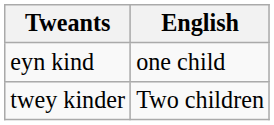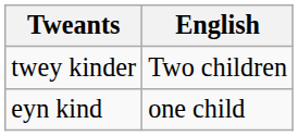 <table class="wikitable">
 <tr>
 <th>Tweants</th>
 <th>English</th>
 </tr>
 <tr>
+<td>twey kinder</td>
+<td>Two children</td>
+</tr>
+<tr>
 <td>eyn kind</td>
 <td>one child</td>
 </tr>
-<tr>
-<td>twey kinder</td>
-<td>Two children</td>
-</tr>
 </table>
